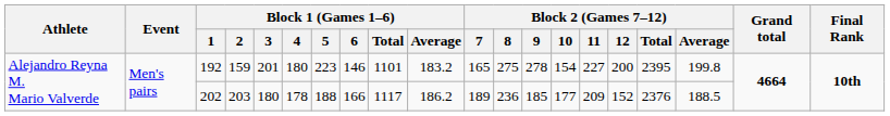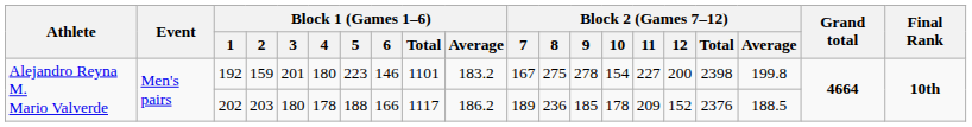 <table class="wikitable" border="1" style="font-size:90%">
 <tr>
 <th rowspan=2>Athlete</th>
 <th rowspan=2>Event</th>
 <th colspan=8>Block 1 (Games 1–6)</th>
 <th colspan=8>Block 2 (Games 7–12)</th>
 <th rowspan=2>Grand total</th>
 <th rowspan=2>Final Rank</th>
 </tr>
 <tr>
 <th>1</th>
 <th>2</th>
 <th>3</th>
 <th>4</th>
 <th>5</th>
 <th>6</th>
 <th>Total</th>
 <th>Average</th>
 <th>7</th>
 <th>8</th>
 <th>9</th>
 <th>10</th>
 <th>11</th>
 <th>12</th>
 <th>Total</th>
 <th>Average</th>
 </tr>
 <tr>
 <td rowspan=2><a href='#'>Alejandro Reyna M.</a> <br> <a href='#'>Mario Valverde</a></td>
 <td rowspan=2><a href='#'>Men's pairs</a></td>
 <td align=center>192</td>
 <td align=center>159</td>
 <td align=center>201</td>
 <td align=center>180</td>
 <td align=center>223</td>
 <td align=center>146</td>
 <td align=center>1101</td>
 <td align=center>183.2</td>
-<td align=center>165</td>
+<td align=center>167</td>
 <td align=center>275</td>
 <td align=center>278</td>
 <td align=center>154</td>
 <td align=center>227</td>
 <td align=center>200</td>
-<td align=center>2395</td>
+<td align=center>2398</td>
 <td align=center>199.8</td>
 <td align=center rowspan=2><strong>4664</strong></td>
 <td align=center rowspan=2><strong>10th</strong></td>
 </tr>
 <tr>
 <td align=center>202</td>
 <td align=center>203</td>
 <td align=center>180</td>
 <td align=center>178</td>
 <td align=center>188</td>
 <td align=center>166</td>
 <td align=center>1117</td>
 <td align=center>186.2</td>
 <td align=center>189</td>
 <td align=center>236</td>
 <td align=center>185</td>
-<td align=center>177</td>
+<td align=center>178</td>
 <td align=center>209</td>
 <td align=center>152</td>
 <td align=center>2376</td>
 <td align=center>188.5</td>
 </tr>
 </table>
